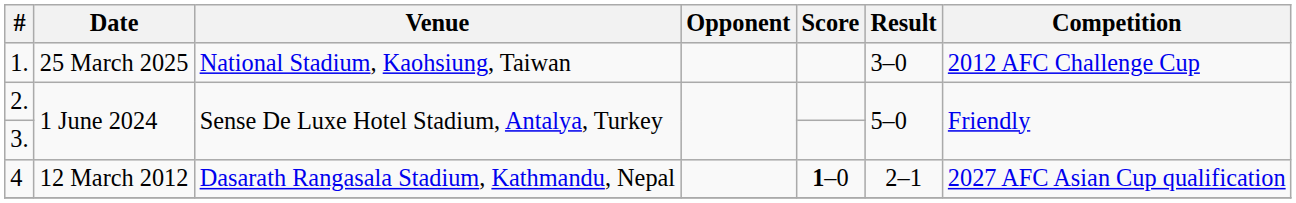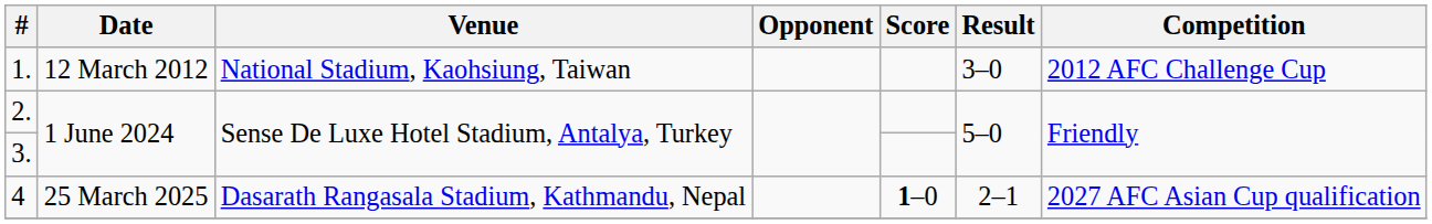 <table class="wikitable">
 <tr>
 <th>#</th>
 <th>Date</th>
 <th>Venue</th>
 <th>Opponent</th>
 <th>Score</th>
 <th>Result</th>
 <th>Competition</th>
 </tr>
 <tr>
 <td>1.</td>
-<td>25 March 2025</td>
+<td>12 March 2012</td>
 <td><a href='#'>National Stadium</a>, <a href='#'>Kaohsiung</a>, Taiwan</td>
 <td></td>
 <td></td>
 <td>3–0</td>
 <td><a href='#'>2012 AFC Challenge Cup</a></td>
 </tr>
 <tr>
 <td>2.</td>
 <td rowspan="2">1 June 2024</td>
 <td rowspan="2">Sense De Luxe Hotel Stadium, <a href='#'>Antalya</a>, Turkey</td>
 <td rowspan="2"></td>
 <td></td>
 <td rowspan="2">5–0</td>
 <td rowspan="2"><a href='#'>Friendly</a></td>
 </tr>
 <tr>
 <td>3.</td>
 <td></td>
 </tr>
 <tr>
 <td>4</td>
-<td>12 March 2012</td>
+<td>25 March 2025</td>
 <td><a href='#'>Dasarath Rangasala Stadium</a>, <a href='#'>Kathmandu</a>, Nepal</td>
 <td></td>
 <td align=center><strong>1</strong>–0</td>
 <td align=center>2–1</td>
 <td><a href='#'>2027 AFC Asian Cup qualification</a></td>
 </tr>
 <tr>
 </tr>
 </table>
